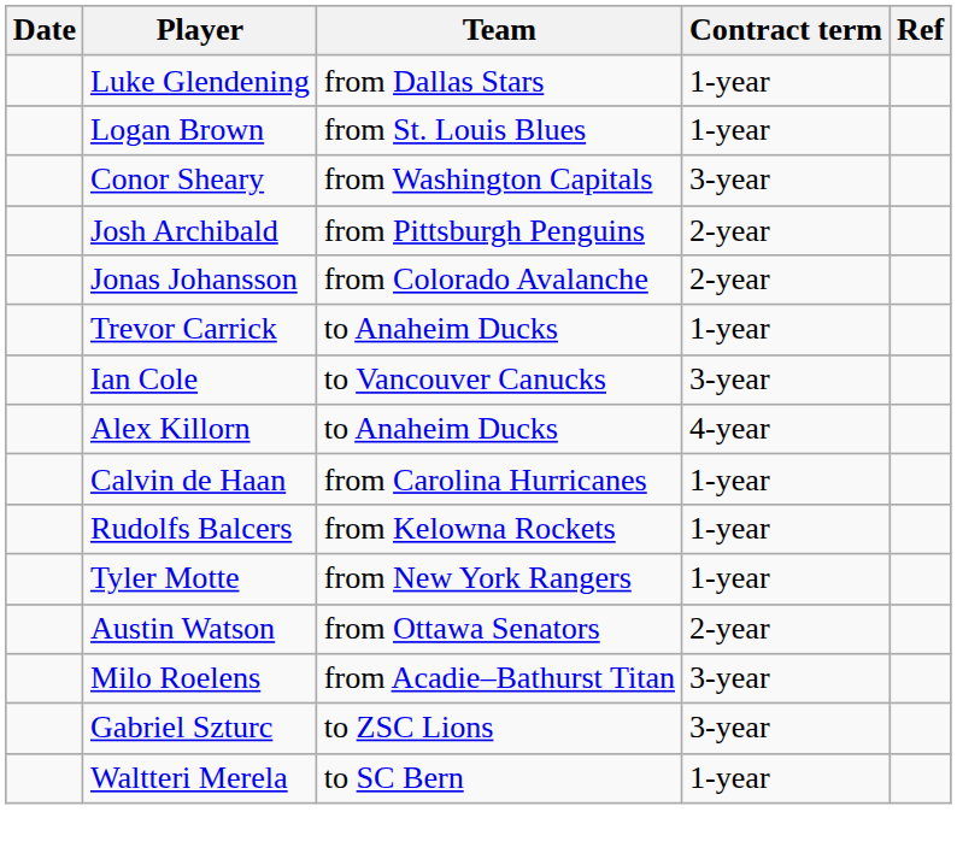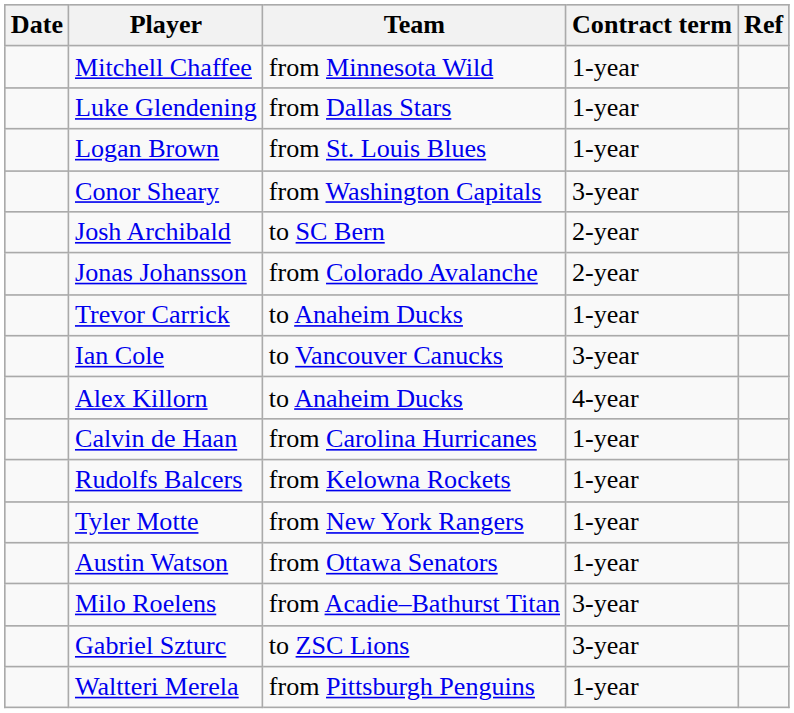 <table class="wikitable">
 <tr>
 <th>Date</th>
 <th>Player</th>
 <th>Team</th>
 <th>Contract term</th>
 <th>Ref</th>
+</tr>
+<tr>
+<td></td>
+<td><a href='#'>Mitchell Chaffee</a></td>
+<td>from <a href='#'>Minnesota Wild</a></td>
+<td>1-year</td>
+<td></td>
 </tr>
 <tr>
 <td></td>
 <td><a href='#'>Luke Glendening</a></td>
 <td>from <a href='#'>Dallas Stars</a></td>
 <td>1-year</td>
 <td></td>
 </tr>
 <tr>
 <td></td>
 <td><a href='#'>Logan Brown</a></td>
 <td>from <a href='#'>St. Louis Blues</a></td>
 <td>1-year</td>
 <td></td>
 </tr>
 <tr>
 <td></td>
 <td><a href='#'>Conor Sheary</a></td>
 <td>from <a href='#'>Washington Capitals</a></td>
 <td>3-year</td>
 <td></td>
 </tr>
 <tr>
 <td></td>
 <td><a href='#'>Josh Archibald</a></td>
-<td>from <a href='#'>Pittsburgh Penguins</a></td>
+<td>to <a href='#'>SC Bern</a></td>
 <td>2-year</td>
 <td></td>
 </tr>
 <tr>
 <td></td>
 <td><a href='#'>Jonas Johansson</a></td>
 <td>from <a href='#'>Colorado Avalanche</a></td>
 <td>2-year</td>
 <td></td>
 </tr>
 <tr>
 <td></td>
 <td><a href='#'>Trevor Carrick</a></td>
 <td>to <a href='#'>Anaheim Ducks</a></td>
 <td>1-year</td>
 <td></td>
 </tr>
 <tr>
 <td></td>
 <td><a href='#'>Ian Cole</a></td>
 <td>to <a href='#'>Vancouver Canucks</a></td>
 <td>3-year</td>
 <td></td>
 </tr>
 <tr>
 <td></td>
 <td><a href='#'>Alex Killorn</a></td>
 <td>to <a href='#'>Anaheim Ducks</a></td>
 <td>4-year</td>
 <td></td>
 </tr>
 <tr>
 <td></td>
 <td><a href='#'>Calvin de Haan</a></td>
 <td>from <a href='#'>Carolina Hurricanes</a></td>
 <td>1-year</td>
 <td></td>
 </tr>
 <tr>
 <td></td>
 <td><a href='#'>Rudolfs Balcers</a></td>
 <td>from <a href='#'>Kelowna Rockets</a></td>
 <td>1-year</td>
 <td></td>
 </tr>
 <tr>
 <td></td>
 <td><a href='#'>Tyler Motte</a></td>
 <td>from <a href='#'>New York Rangers</a></td>
 <td>1-year</td>
 <td></td>
 </tr>
 <tr>
 <td></td>
 <td><a href='#'>Austin Watson</a></td>
 <td>from <a href='#'>Ottawa Senators</a></td>
-<td>2-year</td>
+<td>1-year</td>
 <td></td>
 </tr>
 <tr>
 <td></td>
 <td><a href='#'>Milo Roelens</a></td>
 <td>from <a href='#'>Acadie–Bathurst Titan</a></td>
 <td>3-year</td>
 <td></td>
 </tr>
 <tr>
 <td></td>
 <td><a href='#'>Gabriel Szturc</a></td>
 <td>to <a href='#'>ZSC Lions</a></td>
 <td>3-year</td>
 <td></td>
 </tr>
 <tr>
 <td></td>
 <td><a href='#'>Waltteri Merela</a></td>
-<td>to <a href='#'>SC Bern</a></td>
+<td>from <a href='#'>Pittsburgh Penguins</a></td>
 <td>1-year</td>
 <td></td>
 </tr>
 </table>
